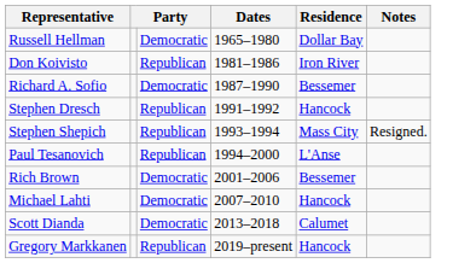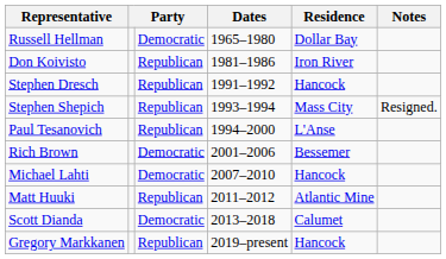 <table class=wikitable>
 <tr valign=bottom>
 <th>Representative</th>
 <th colspan="2">Party</th>
 <th>Dates</th>
 <th>Residence</th>
 <th>Notes</th>
 </tr>
 <tr>
 <td><a href='#'>Russell Hellman</a></td>
 <td bgcolor=></td>
 <td><a href='#'>Democratic</a></td>
 <td>1965–1980</td>
 <td><a href='#'>Dollar Bay</a></td>
 <td></td>
 </tr>
 <tr>
 <td><a href='#'>Don Koivisto</a></td>
 <td bgcolor=></td>
 <td><a href='#'>Republican</a></td>
 <td>1981–1986</td>
 <td><a href='#'>Iron River</a></td>
-<td></td>
-</tr>
-<tr>
-<td><a href='#'>Richard A. Sofio</a></td>
-<td bgcolor=></td>
-<td><a href='#'>Democratic</a></td>
-<td>1987–1990</td>
-<td><a href='#'>Bessemer</a></td>
 <td></td>
 </tr>
 <tr>
 <td><a href='#'>Stephen Dresch</a></td>
 <td bgcolor=></td>
 <td><a href='#'>Republican</a></td>
 <td>1991–1992</td>
 <td><a href='#'>Hancock</a></td>
 <td></td>
 </tr>
 <tr>
 <td><a href='#'>Stephen Shepich</a></td>
 <td bgcolor=></td>
 <td><a href='#'>Republican</a></td>
 <td>1993–1994</td>
 <td><a href='#'>Mass City</a></td>
 <td>Resigned.</td>
 </tr>
 <tr>
 <td><a href='#'>Paul Tesanovich</a></td>
 <td bgcolor=></td>
 <td><a href='#'>Republican</a></td>
 <td>1994–2000</td>
 <td><a href='#'>L'Anse</a></td>
 <td></td>
 </tr>
 <tr>
 <td><a href='#'>Rich Brown</a></td>
 <td bgcolor=></td>
 <td><a href='#'>Democratic</a></td>
 <td>2001–2006</td>
 <td><a href='#'>Bessemer</a></td>
 <td></td>
 </tr>
 <tr>
 <td><a href='#'>Michael Lahti</a></td>
 <td bgcolor=></td>
 <td><a href='#'>Democratic</a></td>
 <td>2007–2010</td>
 <td><a href='#'>Hancock</a></td>
 <td></td>
 </tr>
 <tr>
+<td><a href='#'>Matt Huuki</a></td>
+<td bgcolor=></td>
+<td><a href='#'>Republican</a></td>
+<td>2011–2012</td>
+<td><a href='#'>Atlantic Mine</a></td>
+<td></td>
+</tr>
+<tr>
 <td><a href='#'>Scott Dianda</a></td>
 <td bgcolor=></td>
 <td><a href='#'>Democratic</a></td>
 <td>2013–2018</td>
 <td><a href='#'>Calumet</a></td>
 <td></td>
 </tr>
 <tr>
 <td><a href='#'>Gregory Markkanen</a></td>
 <td bgcolor=></td>
 <td><a href='#'>Republican</a></td>
 <td>2019–present</td>
 <td><a href='#'>Hancock</a></td>
 <td></td>
 </tr>
 </table>
